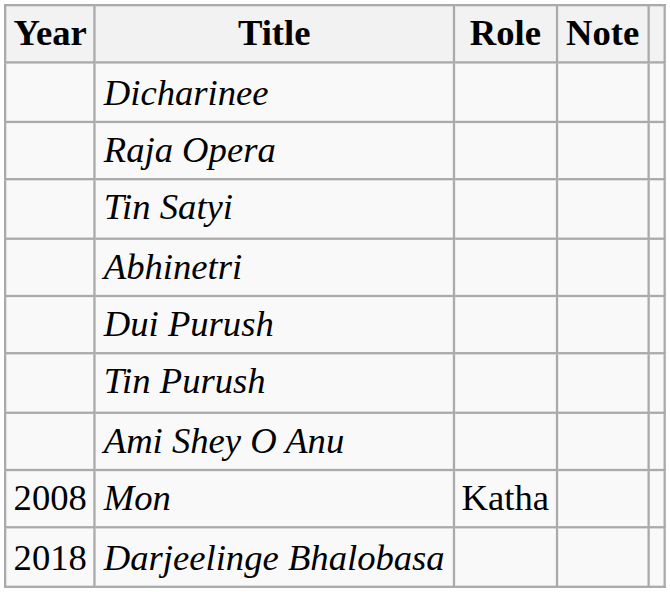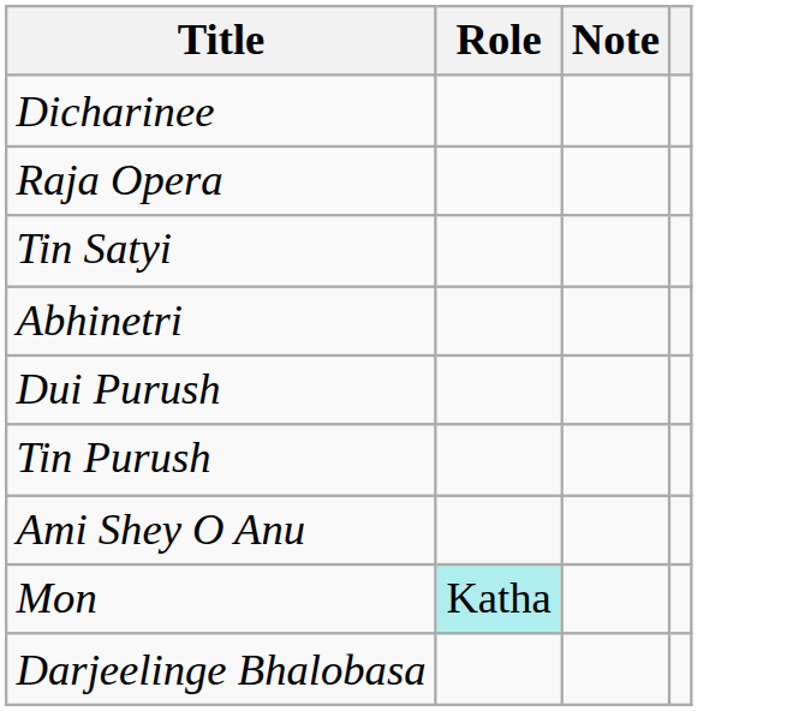 <table class="wikitable">
 <tr>
-<th>Year</th>
 <th>Title</th>
 <th>Role</th>
 <th>Note</th>
 <th></th>
 </tr>
 <tr>
-<td></td>
 <td><em>Dicharinee</em></td>
 <td></td>
 <td></td>
 <td></td>
 </tr>
 <tr>
-<td></td>
 <td><em>Raja Opera</em></td>
 <td></td>
 <td></td>
 <td></td>
 </tr>
 <tr>
-<td></td>
 <td><em>Tin Satyi</em></td>
 <td></td>
 <td></td>
 <td></td>
 </tr>
 <tr>
-<td></td>
 <td><em>Abhinetri</em></td>
 <td></td>
 <td></td>
 <td></td>
 </tr>
 <tr>
-<td></td>
 <td><em>Dui Purush</em></td>
 <td></td>
 <td></td>
 <td></td>
 </tr>
 <tr>
-<td></td>
 <td><em>Tin Purush</em></td>
 <td></td>
 <td></td>
 <td></td>
 </tr>
 <tr>
-<td></td>
 <td><em>Ami Shey O Anu</em></td>
 <td></td>
 <td></td>
 <td></td>
 </tr>
 <tr>
-<td>2008</td>
 <td><em>Mon</em></td>
-<td>Katha</td>
+<td style="background: paleturquoise;">Katha</td>
 <td></td>
 <td></td>
 </tr>
 <tr>
-<td>2018</td>
 <td><em>Darjeelinge Bhalobasa</em></td>
 <td></td>
 <td></td>
 <td></td>
 </tr>
 </table>
